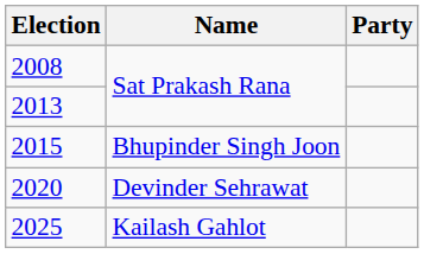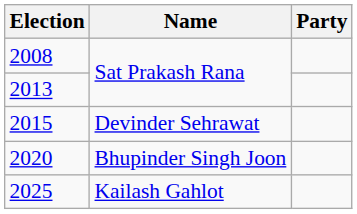 <table class="wikitable sortable">
 <tr>
 <th>Election</th>
 <th>Name</th>
 <th colspan=2>Party</th>
 </tr>
 <tr>
 <td><a href='#'>2008</a></td>
 <td rowspan="2"><a href='#'>Sat Prakash Rana</a></td>
 <td></td>
 </tr>
 <tr>
 <td><a href='#'>2013</a></td>
 </tr>
 <tr>
 <td><a href='#'>2015</a></td>
-<td><a href='#'>Bhupinder Singh Joon</a></td>
+<td><a href='#'>Devinder Sehrawat</a></td>
 <td></td>
 </tr>
 <tr>
 <td><a href='#'>2020</a></td>
-<td><a href='#'>Devinder Sehrawat</a></td>
+<td><a href='#'>Bhupinder Singh Joon</a></td>
 </tr>
 <tr>
 <td><a href='#'>2025</a></td>
 <td><a href='#'>Kailash Gahlot</a></td>
 <td></td>
 </tr>
 </table>
